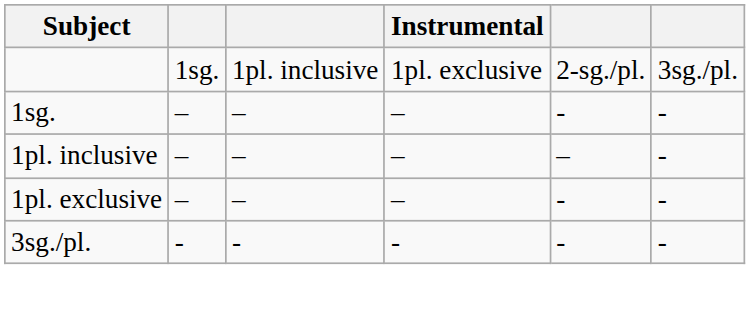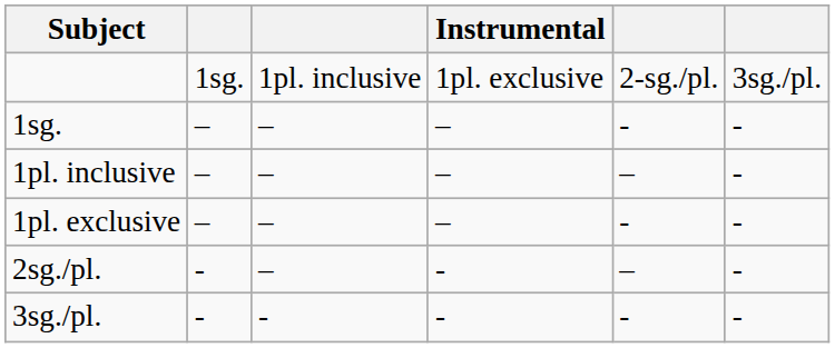 <table class=wikitable>
 <tr>
 <th>Subject</th>
 <th></th>
 <th></th>
 <th>Instrumental</th>
 <th></th>
 <th></th>
 </tr>
 <tr>
 <td></td>
 <td>1sg.</td>
 <td>1pl. inclusive</td>
 <td>1pl. exclusive</td>
 <td>2-sg./pl.</td>
 <td>3sg./pl.</td>
 </tr>
 <tr -->
 <td>1sg.</td>
 <td>–</td>
 <td>–</td>
 <td>–</td>
 <td>-</td>
 <td>-</td>
 </tr>
 <tr>
 <td>1pl. inclusive</td>
 <td>–</td>
 <td>–</td>
 <td>–</td>
 <td>–</td>
 <td>-</td>
 </tr>
 <tr>
 <td>1pl. exclusive</td>
 <td>–</td>
 <td>–</td>
 <td>–</td>
 <td>-</td>
 <td>-</td>
 </tr>
 <tr>
+<td>2sg./pl.</td>
+<td>-</td>
+<td>–</td>
+<td>-</td>
+<td>–</td>
+<td>-</td>
+</tr>
+<tr>
 <td>3sg./pl.</td>
 <td>-</td>
 <td>-</td>
 <td>-</td>
 <td>-</td>
 <td>-</td>
 </tr>
 </table>
